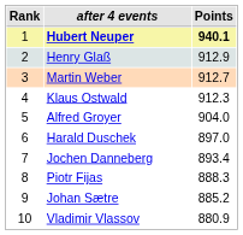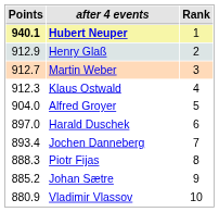 <table cellspacing="1" cellpadding="3" style="border:1px solid #AAAAAA;font-size:86%">
 <tr bgcolor="#E4E4E4">
+<th style="border-bottom:1px solid #AAAAAA" width=40>Points</th>
+<th style="border-bottom:1px solid #AAAAAA" width=155><em>after 4 events</em></th>
 <th style="border-bottom:1px solid #AAAAAA" width=10>Rank</th>
-<th style="border-bottom:1px solid #AAAAAA" width=155><em>after 4 events</em></th>
-<th style="border-bottom:1px solid #AAAAAA" width=40>Points</th>
 </tr>
 <tr style="background:#f7f6a8;">
+<td align=center><strong>940.1</strong></td>
+<td> <strong><a href='#'>Hubert Neuper</a></strong></td>
 <td align=center>1</td>
-<td> <strong><a href='#'>Hubert Neuper</a></strong></td>
-<td align=center><strong>940.1</strong></td>
 </tr>
 <tr style="background:#dce5e5;">
+<td align=center>912.9</td>
+<td> <a href='#'>Henry Glaß</a></td>
 <td align=center>2</td>
-<td> <a href='#'>Henry Glaß</a></td>
-<td align=center>912.9</td>
 </tr>
 <tr style="background:#ffdab9;">
+<td align=center>912.7</td>
+<td> <a href='#'>Martin Weber</a></td>
 <td align=center>3</td>
-<td> <a href='#'>Martin Weber</a></td>
-<td align=center>912.7</td>
 </tr>
 <tr>
+<td align=center>912.3</td>
+<td> <a href='#'>Klaus Ostwald</a></td>
 <td align=center>4</td>
-<td> <a href='#'>Klaus Ostwald</a></td>
-<td align=center>912.3</td>
 </tr>
 <tr>
+<td align=center>904.0</td>
+<td> <a href='#'>Alfred Groyer</a></td>
 <td align=center>5</td>
-<td> <a href='#'>Alfred Groyer</a></td>
-<td align=center>904.0</td>
 </tr>
 <tr>
+<td align=center>897.0</td>
+<td> <a href='#'>Harald Duschek</a></td>
 <td align=center>6</td>
-<td> <a href='#'>Harald Duschek</a></td>
-<td align=center>897.0</td>
 </tr>
 <tr>
+<td align=center>893.4</td>
+<td> <a href='#'>Jochen Danneberg</a></td>
 <td align=center>7</td>
-<td> <a href='#'>Jochen Danneberg</a></td>
-<td align=center>893.4</td>
 </tr>
 <tr>
+<td align=center>888.3</td>
+<td> <a href='#'>Piotr Fijas</a></td>
 <td align=center>8</td>
-<td> <a href='#'>Piotr Fijas</a></td>
-<td align=center>888.3</td>
 </tr>
 <tr>
+<td align=center>885.2</td>
+<td> <a href='#'>Johan Sætre</a></td>
 <td align=center>9</td>
-<td> <a href='#'>Johan Sætre</a></td>
-<td align=center>885.2</td>
 </tr>
 <tr>
+<td align=center>880.9</td>
+<td> <a href='#'>Vladimir Vlassov</a></td>
 <td align=center>10</td>
-<td> <a href='#'>Vladimir Vlassov</a></td>
-<td align=center>880.9</td>
 </tr>
 </table>
